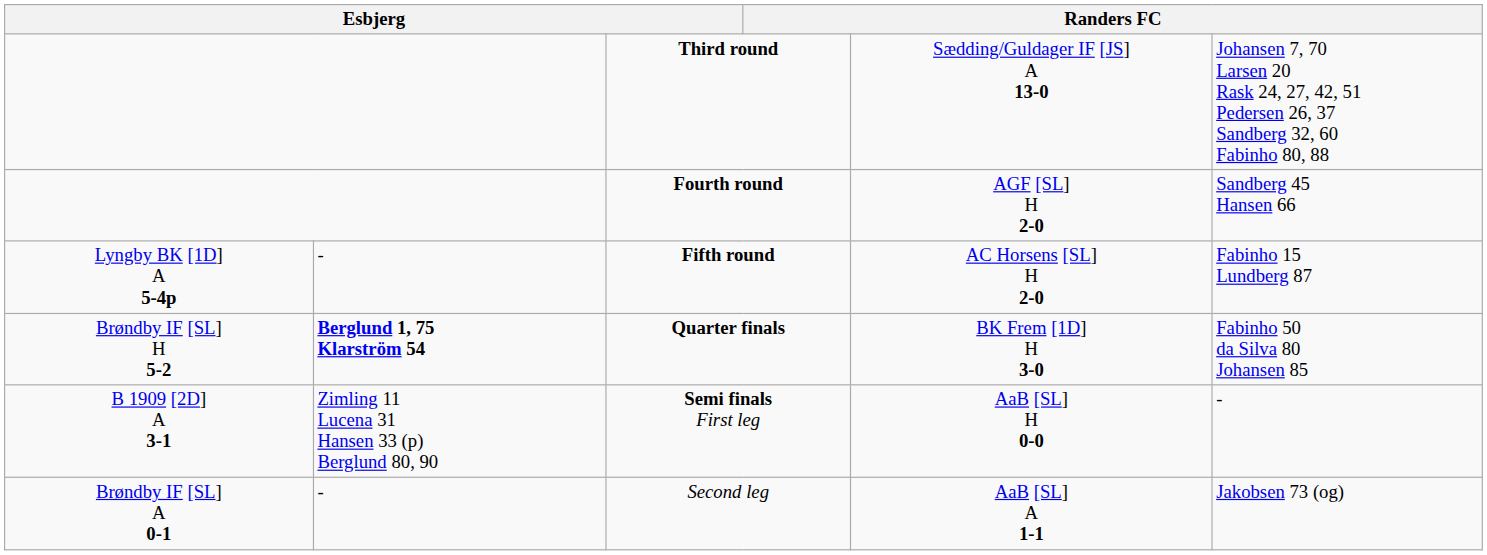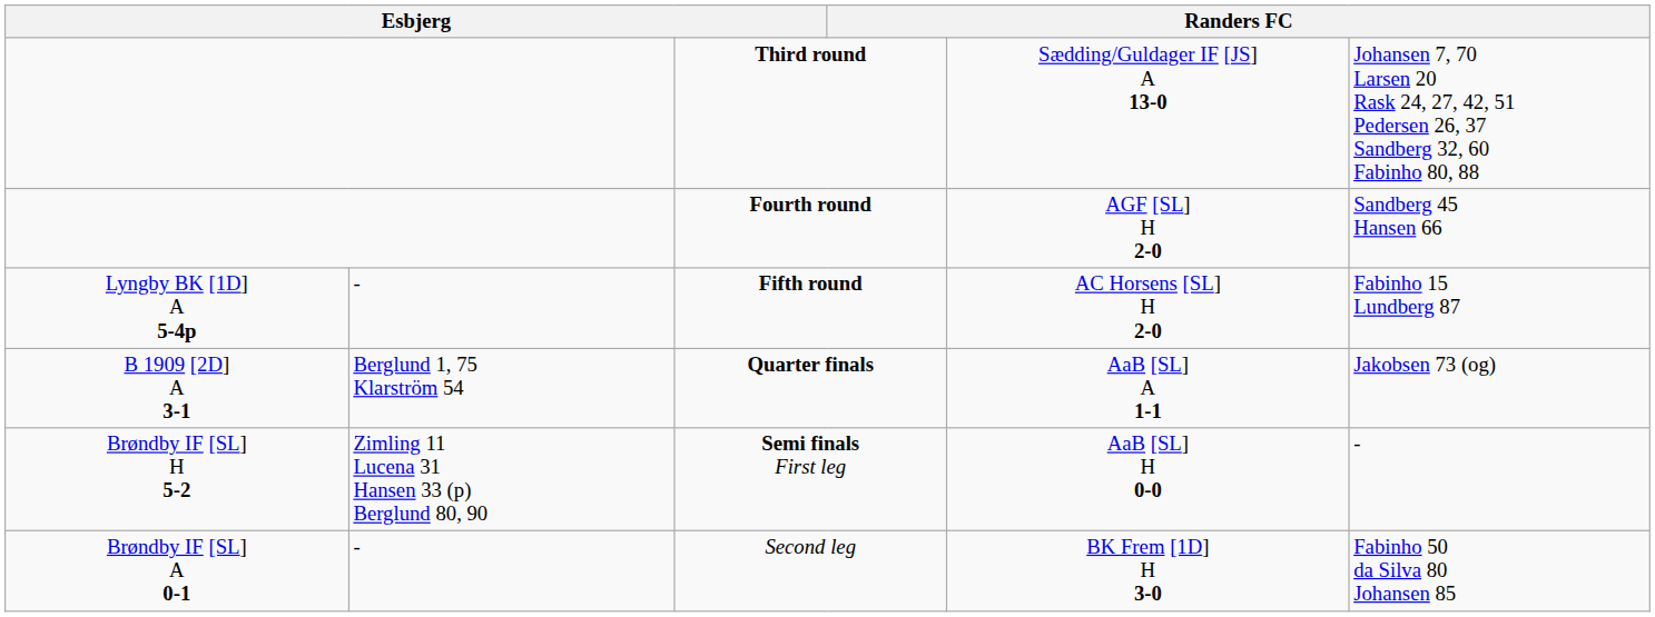 <table width=100% border=0 class=wikitable>
 <tr valign=top>
 <th colspan=3 width=45%>Esbjerg</th>
 <th colspan=3 width=45%>Randers FC</th>
 </tr>
 <tr valign=top align=center>
 <td colspan=2> </td>
 <td colspan=2><strong>Third round</strong></td>
 <td><a href='#'>Sædding/Guldager IF</a> <a href='#'>[JS</a>]<br>A<br><strong>13-0</strong></td>
 <td align=left><a href='#'>Johansen</a> 7, 70<br><a href='#'>Larsen</a> 20<br><a href='#'>Rask</a> 24, 27, 42, 51<br><a href='#'>Pedersen</a> 26, 37<br><a href='#'>Sandberg</a> 32, 60<br><a href='#'>Fabinho</a> 80, 88</td>
 </tr>
 <tr valign=top align=center>
 <td colspan=2> </td>
 <td colspan=2><strong>Fourth round</strong></td>
 <td><a href='#'>AGF</a> <a href='#'>[SL</a>]<br>H<br><strong>2-0</strong></td>
 <td align=left><a href='#'>Sandberg</a> 45<br><a href='#'>Hansen</a> 66</td>
 </tr>
 <tr valign=top align=center>
 <td><a href='#'>Lyngby BK</a> <a href='#'>[1D</a>]<br>A<br><strong>5-4p</strong></td>
 <td align=left>-</td>
 <td colspan=2><strong>Fifth round</strong></td>
 <td><a href='#'>AC Horsens</a> <a href='#'>[SL</a>]<br>H<br><strong>2-0</strong></td>
 <td align=left><a href='#'>Fabinho</a> 15<br><a href='#'>Lundberg</a> 87</td>
 </tr>
 <tr valign=top align=center>
-<td><a href='#'>Brøndby IF</a> <a href='#'>[SL</a>]<br>H<br><strong>5-2</strong></td>
-<td align=left><strong><a href='#'>Berglund</a> 1, 75<br><a href='#'>Klarström</a> 54</strong></td>
+<td><a href='#'>B 1909</a> <a href='#'>[2D</a>]<br>A<br><strong>3-1</strong></td>
+<td align=left><a href='#'>Berglund</a> 1, 75<br><a href='#'>Klarström</a> 54</td>
 <td colspan=2><strong>Quarter finals</strong></td>
-<td><a href='#'>BK Frem</a> <a href='#'>[1D</a>]<br>H<br><strong>3-0</strong></td>
-<td align=left><a href='#'>Fabinho</a> 50<br><a href='#'>da Silva</a> 80<br><a href='#'>Johansen</a> 85</td>
+<td><a href='#'>AaB</a> <a href='#'>[SL</a>]<br>A<br><strong>1-1</strong></td>
+<td align=left><a href='#'>Jakobsen</a> 73 (og)</td>
 </tr>
 <tr valign=top align=center>
-<td><a href='#'>B 1909</a> <a href='#'>[2D</a>]<br>A<br><strong>3-1</strong></td>
+<td><a href='#'>Brøndby IF</a> <a href='#'>[SL</a>]<br>H<br><strong>5-2</strong></td>
 <td align=left><a href='#'>Zimling</a> 11<br><a href='#'>Lucena</a> 31<br><a href='#'>Hansen</a> 33 (p)<br><a href='#'>Berglund</a> 80, 90</td>
 <td colspan=2><strong>Semi finals</strong><br><em>First leg</em></td>
 <td><a href='#'>AaB</a> <a href='#'>[SL</a>]<br>H<br><strong>0-0</strong></td>
 <td align=left>-</td>
 </tr>
 <tr valign=top align=center>
 <td><a href='#'>Brøndby IF</a> <a href='#'>[SL</a>]<br>A<br><strong>0-1</strong></td>
 <td align=left>-</td>
 <td colspan=2><em>Second leg</em></td>
-<td><a href='#'>AaB</a> <a href='#'>[SL</a>]<br>A<br><strong>1-1</strong></td>
-<td align=left><a href='#'>Jakobsen</a> 73 (og)</td>
+<td><a href='#'>BK Frem</a> <a href='#'>[1D</a>]<br>H<br><strong>3-0</strong></td>
+<td align=left><a href='#'>Fabinho</a> 50<br><a href='#'>da Silva</a> 80<br><a href='#'>Johansen</a> 85</td>
 </tr>
 </table>
